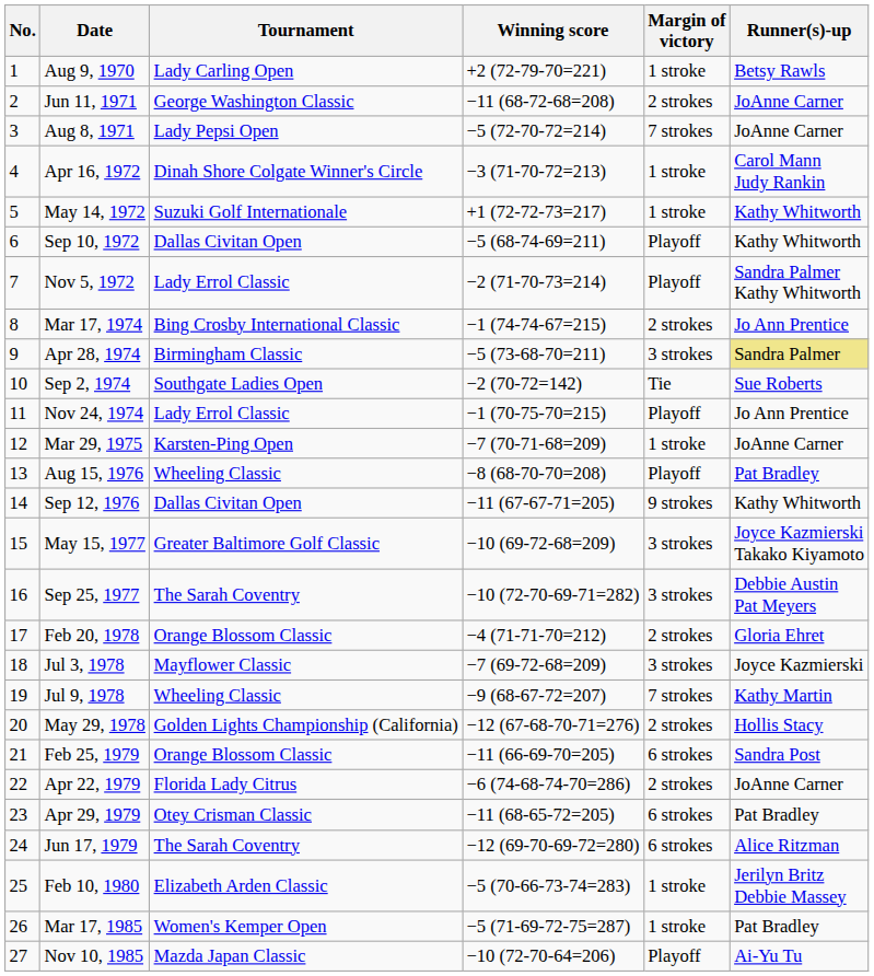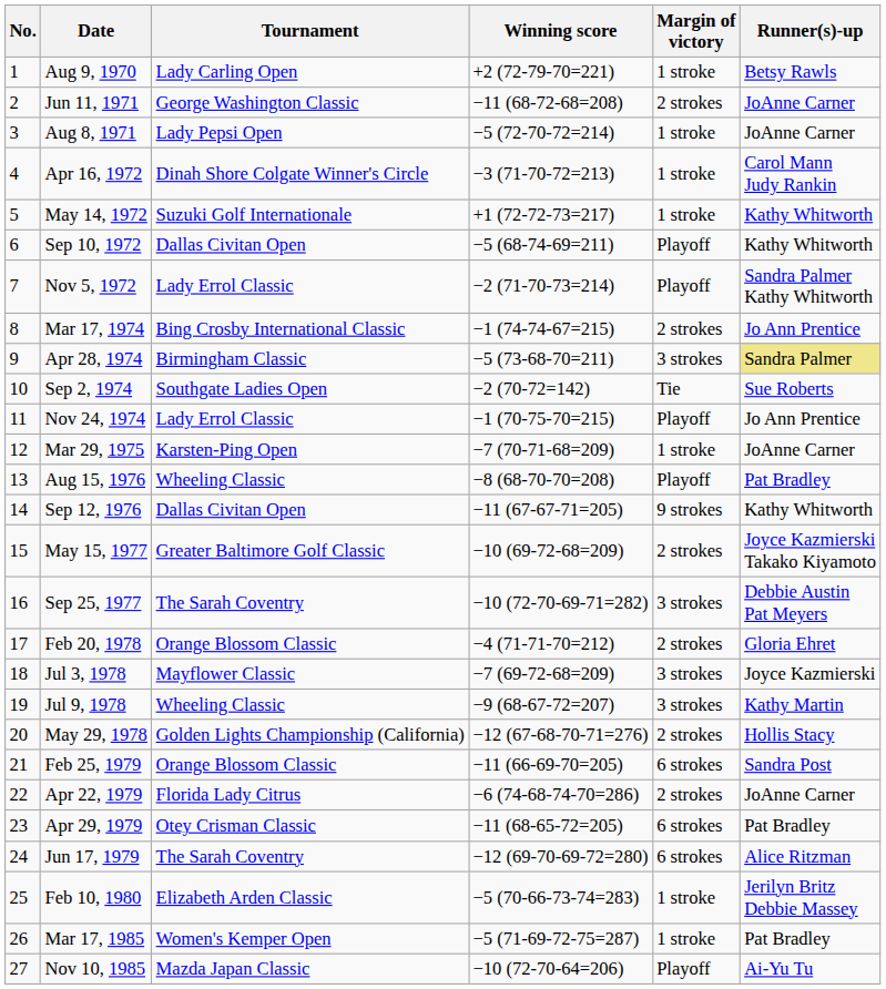 <table class="wikitable" style="font-size:95%;">
 <tr>
 <th>No.</th>
 <th>Date</th>
 <th>Tournament</th>
 <th>Winning score</th>
 <th>Margin of<br>victory</th>
 <th>Runner(s)-up</th>
 </tr>
 <tr>
 <td>1</td>
 <td>Aug 9, <a href='#'>1970</a></td>
 <td><a href='#'>Lady Carling Open</a></td>
 <td>+2 (72-79-70=221)</td>
 <td>1 stroke</td>
 <td> <a href='#'>Betsy Rawls</a></td>
 </tr>
 <tr>
 <td>2</td>
 <td>Jun 11, <a href='#'>1971</a></td>
 <td><a href='#'>George Washington Classic</a></td>
 <td>−11 (68-72-68=208)</td>
 <td>2 strokes</td>
 <td> <a href='#'>JoAnne Carner</a></td>
 </tr>
 <tr>
 <td>3</td>
 <td>Aug 8, <a href='#'>1971</a></td>
 <td><a href='#'>Lady Pepsi Open</a></td>
 <td>−5 (72-70-72=214)</td>
-<td>7 strokes</td>
+<td>1 stroke</td>
 <td> JoAnne Carner</td>
 </tr>
 <tr>
 <td>4</td>
 <td>Apr 16, <a href='#'>1972</a></td>
 <td><a href='#'>Dinah Shore Colgate Winner's Circle</a></td>
 <td>−3 (71-70-72=213)</td>
 <td>1 stroke</td>
 <td> <a href='#'>Carol Mann</a><br> <a href='#'>Judy Rankin</a></td>
 </tr>
 <tr>
 <td>5</td>
 <td>May 14, <a href='#'>1972</a></td>
 <td><a href='#'>Suzuki Golf Internationale</a></td>
 <td>+1 (72-72-73=217)</td>
 <td>1 stroke</td>
 <td> <a href='#'>Kathy Whitworth</a></td>
 </tr>
 <tr>
 <td>6</td>
 <td>Sep 10, <a href='#'>1972</a></td>
 <td><a href='#'>Dallas Civitan Open</a></td>
 <td>−5 (68-74-69=211)</td>
 <td>Playoff</td>
 <td> Kathy Whitworth</td>
 </tr>
 <tr>
 <td>7</td>
 <td>Nov 5, <a href='#'>1972</a></td>
 <td><a href='#'>Lady Errol Classic</a></td>
 <td>−2 (71-70-73=214)</td>
 <td>Playoff</td>
 <td> <a href='#'>Sandra Palmer</a><br> Kathy Whitworth</td>
 </tr>
 <tr>
 <td>8</td>
 <td>Mar 17, <a href='#'>1974</a></td>
 <td><a href='#'>Bing Crosby International Classic</a></td>
 <td>−1 (74-74-67=215)</td>
 <td>2 strokes</td>
 <td> <a href='#'>Jo Ann Prentice</a></td>
 </tr>
 <tr>
 <td>9</td>
 <td>Apr 28, <a href='#'>1974</a></td>
 <td><a href='#'>Birmingham Classic</a></td>
 <td>−5 (73-68-70=211)</td>
 <td>3 strokes</td>
 <td style="background: khaki;"> Sandra Palmer</td>
 </tr>
 <tr>
 <td>10</td>
 <td>Sep 2, <a href='#'>1974</a></td>
 <td><a href='#'>Southgate Ladies Open</a></td>
 <td>−2 (70-72=142)</td>
 <td>Tie</td>
 <td> <a href='#'>Sue Roberts</a></td>
 </tr>
 <tr>
 <td>11</td>
 <td>Nov 24, <a href='#'>1974</a></td>
 <td><a href='#'>Lady Errol Classic</a></td>
 <td>−1 (70-75-70=215)</td>
 <td>Playoff</td>
 <td> Jo Ann Prentice</td>
 </tr>
 <tr>
 <td>12</td>
 <td>Mar 29, <a href='#'>1975</a></td>
 <td><a href='#'>Karsten-Ping Open</a></td>
 <td>−7 (70-71-68=209)</td>
 <td>1 stroke</td>
 <td> JoAnne Carner</td>
 </tr>
 <tr>
 <td>13</td>
 <td>Aug 15, <a href='#'>1976</a></td>
 <td><a href='#'>Wheeling Classic</a></td>
 <td>−8 (68-70-70=208)</td>
 <td>Playoff</td>
 <td> <a href='#'>Pat Bradley</a></td>
 </tr>
 <tr>
 <td>14</td>
 <td>Sep 12, <a href='#'>1976</a></td>
 <td><a href='#'>Dallas Civitan Open</a></td>
 <td>−11 (67-67-71=205)</td>
 <td>9 strokes</td>
 <td> Kathy Whitworth</td>
 </tr>
 <tr>
 <td>15</td>
 <td>May 15, <a href='#'>1977</a></td>
 <td><a href='#'>Greater Baltimore Golf Classic</a></td>
 <td>−10 (69-72-68=209)</td>
-<td>3 strokes</td>
+<td>2 strokes</td>
 <td> <a href='#'>Joyce Kazmierski</a><br> Takako Kiyamoto</td>
 </tr>
 <tr>
 <td>16</td>
 <td>Sep 25, <a href='#'>1977</a></td>
 <td><a href='#'>The Sarah Coventry</a></td>
 <td>−10 (72-70-69-71=282)</td>
 <td>3 strokes</td>
 <td> <a href='#'>Debbie Austin</a><br> <a href='#'>Pat Meyers</a></td>
 </tr>
 <tr>
 <td>17</td>
 <td>Feb 20, <a href='#'>1978</a></td>
 <td><a href='#'>Orange Blossom Classic</a></td>
 <td>−4 (71-71-70=212)</td>
 <td>2 strokes</td>
 <td> <a href='#'>Gloria Ehret</a></td>
 </tr>
 <tr>
 <td>18</td>
 <td>Jul 3, <a href='#'>1978</a></td>
 <td><a href='#'>Mayflower Classic</a></td>
 <td>−7 (69-72-68=209)</td>
 <td>3 strokes</td>
 <td> Joyce Kazmierski</td>
 </tr>
 <tr>
 <td>19</td>
 <td>Jul 9, <a href='#'>1978</a></td>
 <td><a href='#'>Wheeling Classic</a></td>
 <td>−9 (68-67-72=207)</td>
-<td>7 strokes</td>
+<td>3 strokes</td>
 <td> <a href='#'>Kathy Martin</a></td>
 </tr>
 <tr>
 <td>20</td>
 <td>May 29, <a href='#'>1978</a></td>
 <td><a href='#'>Golden Lights Championship</a> (California)</td>
 <td>−12 (67-68-70-71=276)</td>
 <td>2 strokes</td>
 <td> <a href='#'>Hollis Stacy</a></td>
 </tr>
 <tr>
 <td>21</td>
 <td>Feb 25, <a href='#'>1979</a></td>
 <td><a href='#'>Orange Blossom Classic</a></td>
 <td>−11 (66-69-70=205)</td>
 <td>6 strokes</td>
 <td> <a href='#'>Sandra Post</a></td>
 </tr>
 <tr>
 <td>22</td>
 <td>Apr 22, <a href='#'>1979</a></td>
 <td><a href='#'>Florida Lady Citrus</a></td>
 <td>−6 (74-68-74-70=286)</td>
 <td>2 strokes</td>
 <td> JoAnne Carner</td>
 </tr>
 <tr>
 <td>23</td>
 <td>Apr 29, <a href='#'>1979</a></td>
 <td><a href='#'>Otey Crisman Classic</a></td>
 <td>−11 (68-65-72=205)</td>
 <td>6 strokes</td>
 <td> Pat Bradley</td>
 </tr>
 <tr>
 <td>24</td>
 <td>Jun 17, <a href='#'>1979</a></td>
 <td><a href='#'>The Sarah Coventry</a></td>
 <td>−12 (69-70-69-72=280)</td>
 <td>6 strokes</td>
 <td> <a href='#'>Alice Ritzman</a></td>
 </tr>
 <tr>
 <td>25</td>
 <td>Feb 10, <a href='#'>1980</a></td>
 <td><a href='#'>Elizabeth Arden Classic</a></td>
 <td>−5 (70-66-73-74=283)</td>
 <td>1 stroke</td>
 <td> <a href='#'>Jerilyn Britz</a><br> <a href='#'>Debbie Massey</a></td>
 </tr>
 <tr>
 <td>26</td>
 <td>Mar 17, <a href='#'>1985</a></td>
 <td><a href='#'>Women's Kemper Open</a></td>
 <td>−5 (71-69-72-75=287)</td>
 <td>1 stroke</td>
 <td> Pat Bradley</td>
 </tr>
 <tr>
 <td>27</td>
 <td>Nov 10, <a href='#'>1985</a></td>
 <td><a href='#'>Mazda Japan Classic</a></td>
 <td>−10 (72-70-64=206)</td>
 <td>Playoff</td>
 <td> <a href='#'>Ai-Yu Tu</a></td>
 </tr>
 </table>
